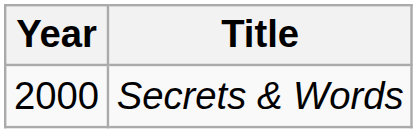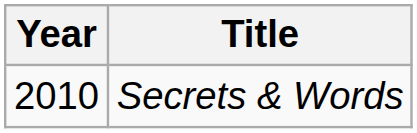 <table class="wikitable">
 <tr>
 <th>Year</th>
 <th>Title</th>
 </tr>
 <tr>
-<td>2000</td>
+<td>2010</td>
 <td><em>Secrets & Words</em></td>
 </tr>
 </table>
